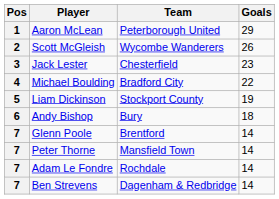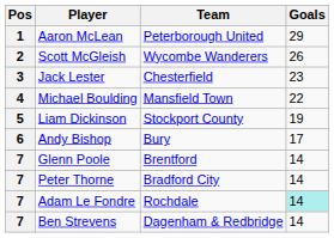 <table class="wikitable">
 <tr>
 <th>Pos</th>
 <th>Player</th>
 <th>Team</th>
 <th>Goals</th>
 </tr>
 <tr>
 <th>1</th>
 <td><a href='#'>Aaron McLean</a></td>
 <td><a href='#'>Peterborough United</a></td>
 <td>29</td>
 </tr>
 <tr>
 <th>2</th>
 <td><a href='#'>Scott McGleish</a></td>
 <td><a href='#'>Wycombe Wanderers</a></td>
 <td>26</td>
 </tr>
 <tr>
 <th>3</th>
 <td><a href='#'>Jack Lester</a></td>
 <td><a href='#'>Chesterfield</a></td>
 <td>23</td>
 </tr>
 <tr>
 <th>4</th>
 <td><a href='#'>Michael Boulding</a></td>
-<td><a href='#'>Bradford City</a></td>
+<td><a href='#'>Mansfield Town</a></td>
 <td>22</td>
 </tr>
 <tr>
 <th>5</th>
 <td><a href='#'>Liam Dickinson</a></td>
 <td><a href='#'>Stockport County</a></td>
 <td>19</td>
 </tr>
 <tr>
 <th>6</th>
 <td><a href='#'>Andy Bishop</a></td>
 <td><a href='#'>Bury</a></td>
-<td>18</td>
+<td>17</td>
 </tr>
 <tr>
 <th>7</th>
 <td><a href='#'>Glenn Poole</a></td>
 <td><a href='#'>Brentford</a></td>
 <td>14</td>
 </tr>
 <tr>
 <th>7</th>
 <td><a href='#'>Peter Thorne</a></td>
-<td><a href='#'>Mansfield Town</a></td>
+<td><a href='#'>Bradford City</a></td>
 <td>14</td>
 </tr>
 <tr>
 <th>7</th>
 <td><a href='#'>Adam Le Fondre</a></td>
 <td><a href='#'>Rochdale</a></td>
-<td>14</td>
+<td style="background: paleturquoise;">14</td>
 </tr>
 <tr>
 <th>7</th>
 <td><a href='#'>Ben Strevens</a></td>
 <td><a href='#'>Dagenham & Redbridge</a></td>
 <td>14</td>
 </tr>
 </table>
